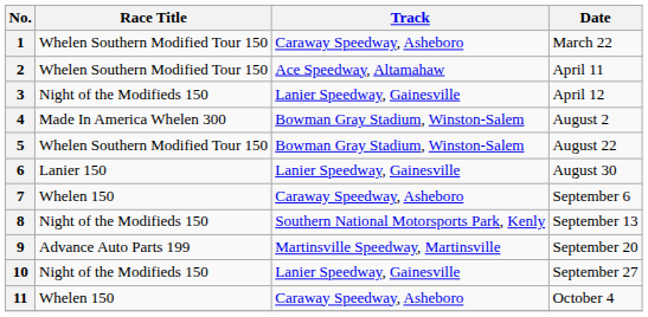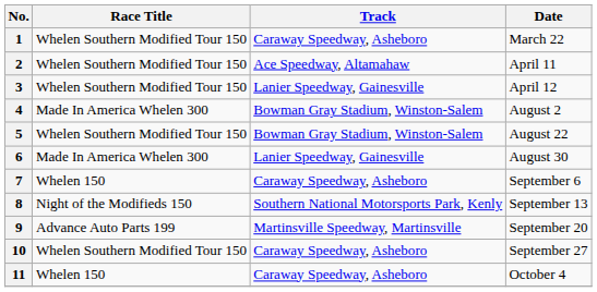 <table class="wikitable" style="font-size:85%;">
 <tr>
 <th>No.</th>
 <th>Race Title</th>
 <th><a href='#'>Track</a></th>
 <th>Date</th>
 </tr>
 <tr>
 <th>1</th>
 <td>Whelen Southern Modified Tour 150</td>
 <td><a href='#'>Caraway Speedway</a>, <a href='#'>Asheboro</a></td>
 <td>March 22</td>
 </tr>
 <tr>
 <th>2</th>
 <td>Whelen Southern Modified Tour 150</td>
 <td><a href='#'>Ace Speedway</a>, <a href='#'>Altamahaw</a></td>
 <td>April 11</td>
 </tr>
 <tr>
 <th>3</th>
-<td>Night of the Modifieds 150</td>
+<td>Whelen Southern Modified Tour 150</td>
 <td><a href='#'>Lanier Speedway</a>, <a href='#'>Gainesville</a></td>
 <td>April 12</td>
 </tr>
 <tr>
 <th>4</th>
 <td>Made In America Whelen 300</td>
 <td><a href='#'>Bowman Gray Stadium</a>, <a href='#'>Winston-Salem</a></td>
 <td>August 2</td>
 </tr>
 <tr>
 <th>5</th>
 <td>Whelen Southern Modified Tour 150</td>
 <td><a href='#'>Bowman Gray Stadium</a>, <a href='#'>Winston-Salem</a></td>
 <td>August 22</td>
 </tr>
 <tr>
 <th>6</th>
-<td>Lanier 150</td>
+<td>Made In America Whelen 300</td>
 <td><a href='#'>Lanier Speedway</a>, <a href='#'>Gainesville</a></td>
 <td>August 30</td>
 </tr>
 <tr>
 <th>7</th>
 <td>Whelen 150</td>
 <td><a href='#'>Caraway Speedway</a>, <a href='#'>Asheboro</a></td>
 <td>September 6</td>
 </tr>
 <tr>
 <th>8</th>
 <td>Night of the Modifieds 150</td>
 <td><a href='#'>Southern National Motorsports Park</a>, <a href='#'>Kenly</a></td>
 <td>September 13</td>
 </tr>
 <tr>
 <th>9</th>
 <td>Advance Auto Parts 199</td>
 <td><a href='#'>Martinsville Speedway</a>, <a href='#'>Martinsville</a></td>
 <td>September 20</td>
 </tr>
 <tr>
 <th>10</th>
-<td>Night of the Modifieds 150</td>
-<td><a href='#'>Lanier Speedway</a>, <a href='#'>Gainesville</a></td>
+<td>Whelen Southern Modified Tour 150</td>
+<td><a href='#'>Caraway Speedway</a>, <a href='#'>Asheboro</a></td>
 <td>September 27</td>
 </tr>
 <tr>
 <th>11</th>
 <td>Whelen 150</td>
 <td><a href='#'>Caraway Speedway</a>, <a href='#'>Asheboro</a></td>
 <td>October 4</td>
 </tr>
 <tr>
 </tr>
 </table>
